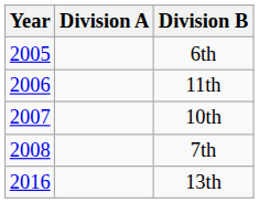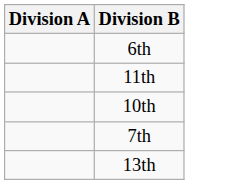 <table class="wikitable" style="text-align:center">
 <tr>
-<th>Year</th>
 <th>Division A</th>
 <th>Division B</th>
 </tr>
 <tr>
-<td><a href='#'>2005</a></td>
 <td></td>
 <td>6th</td>
 </tr>
 <tr>
-<td><a href='#'>2006</a></td>
 <td></td>
 <td>11th</td>
 </tr>
 <tr>
-<td><a href='#'>2007</a></td>
 <td></td>
 <td>10th</td>
 </tr>
 <tr>
-<td><a href='#'>2008</a></td>
 <td></td>
 <td>7th</td>
 </tr>
 <tr>
-<td><a href='#'>2016</a></td>
 <td></td>
 <td>13th</td>
 </tr>
 </table>
